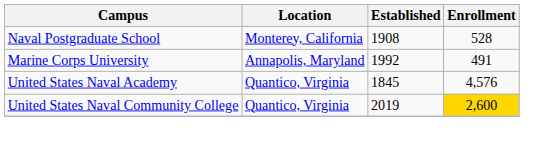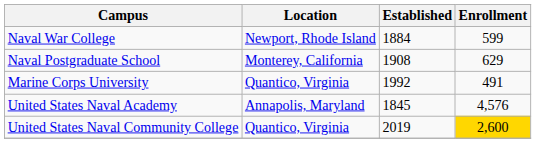 <table class="wikitable sortable">
 <tr>
 <th>Campus</th>
 <th>Location</th>
 <th>Established</th>
 <th>Enrollment</th>
 </tr>
 <tr>
+<td><a href='#'>Naval War College</a></td>
+<td><a href='#'>Newport, Rhode Island</a></td>
+<td>1884</td>
+<td align="center">599</td>
+</tr>
+<tr>
 <td><a href='#'>Naval Postgraduate School</a></td>
 <td><a href='#'>Monterey, California</a></td>
 <td>1908</td>
-<td align="center">528</td>
+<td align="center">629</td>
 </tr>
 <tr>
 <td><a href='#'>Marine Corps University</a></td>
-<td><a href='#'>Annapolis, Maryland</a></td>
+<td><a href='#'>Quantico, Virginia</a></td>
 <td>1992</td>
 <td align="center">491</td>
 </tr>
 <tr>
 <td><a href='#'>United States Naval Academy</a></td>
-<td><a href='#'>Quantico, Virginia</a></td>
+<td><a href='#'>Annapolis, Maryland</a></td>
 <td>1845</td>
 <td align="center">4,576</td>
 </tr>
 <tr>
 <td><a href='#'>United States Naval Community College</a></td>
 <td><a href='#'>Quantico, Virginia</a></td>
 <td>2019</td>
 <td align="center" style="background: gold;">2,600</td>
 </tr>
 <tr>
 </tr>
 </table>
